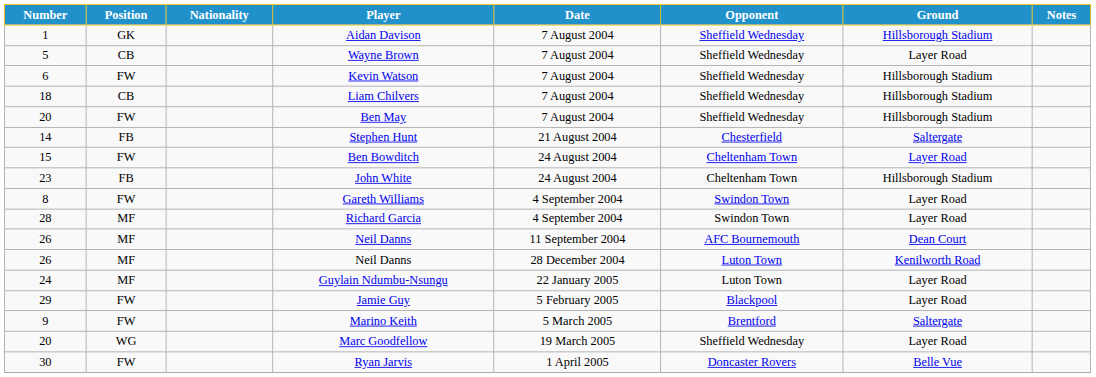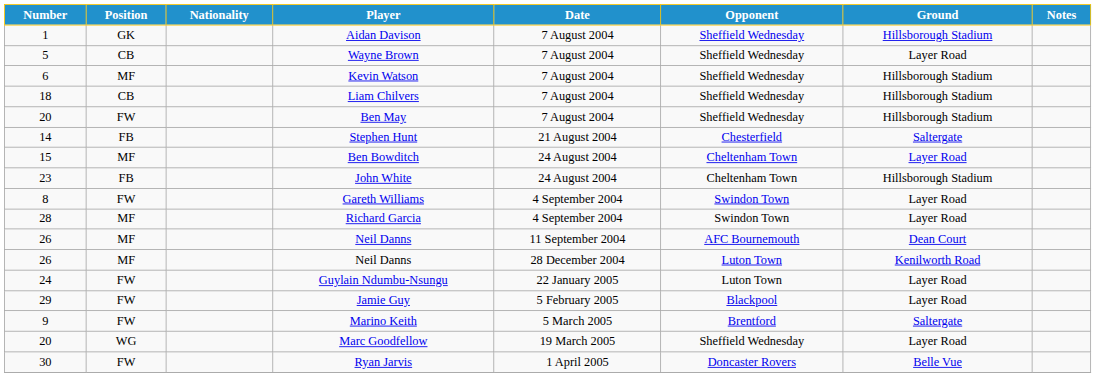 <table class="wikitable" style="text-align:center; font-size:90%; width:100%;">
 <tr>
 <th style="background:#2191CC; color:white; border:1px solid #F7C408; text-align:center;">Number</th>
 <th style="background:#2191CC; color:white; border:1px solid #F7C408; text-align:center;">Position</th>
 <th style="background:#2191CC; color:white; border:1px solid #F7C408; text-align:center;">Nationality</th>
 <th style="background:#2191CC; color:white; border:1px solid #F7C408; text-align:center;">Player</th>
 <th style="background:#2191CC; color:white; border:1px solid #F7C408; text-align:center;">Date</th>
 <th style="background:#2191CC; color:white; border:1px solid #F7C408; text-align:center;">Opponent</th>
 <th style="background:#2191CC; color:white; border:1px solid #F7C408; text-align:center;">Ground</th>
 <th style="background:#2191CC; color:white; border:1px solid #F7C408; text-align:center;">Notes</th>
 </tr>
 <tr>
 <td>1</td>
 <td>GK</td>
 <td></td>
 <td><a href='#'>Aidan Davison</a></td>
 <td>7 August 2004</td>
 <td><a href='#'>Sheffield Wednesday</a></td>
 <td><a href='#'>Hillsborough Stadium</a></td>
 <td></td>
 </tr>
 <tr>
 <td>5</td>
 <td>CB</td>
 <td></td>
 <td><a href='#'>Wayne Brown</a></td>
 <td>7 August 2004</td>
 <td>Sheffield Wednesday</td>
 <td>Layer Road</td>
 <td></td>
 </tr>
 <tr>
 <td>6</td>
-<td>FW</td>
+<td>MF</td>
 <td></td>
 <td><a href='#'>Kevin Watson</a></td>
 <td>7 August 2004</td>
 <td>Sheffield Wednesday</td>
 <td>Hillsborough Stadium</td>
 <td></td>
 </tr>
 <tr>
 <td>18</td>
 <td>CB</td>
 <td></td>
 <td><a href='#'>Liam Chilvers</a></td>
 <td>7 August 2004</td>
 <td>Sheffield Wednesday</td>
 <td>Hillsborough Stadium</td>
 <td></td>
 </tr>
 <tr>
 <td>20</td>
 <td>FW</td>
 <td></td>
 <td><a href='#'>Ben May</a></td>
 <td>7 August 2004</td>
 <td>Sheffield Wednesday</td>
 <td>Hillsborough Stadium</td>
 <td></td>
 </tr>
 <tr>
 <td>14</td>
 <td>FB</td>
 <td></td>
 <td><a href='#'>Stephen Hunt</a></td>
 <td>21 August 2004</td>
 <td><a href='#'>Chesterfield</a></td>
 <td><a href='#'>Saltergate</a></td>
 <td></td>
 </tr>
 <tr>
 <td>15</td>
-<td>FW</td>
+<td>MF</td>
 <td></td>
 <td><a href='#'>Ben Bowditch</a></td>
 <td>24 August 2004</td>
 <td><a href='#'>Cheltenham Town</a></td>
 <td><a href='#'>Layer Road</a></td>
 <td></td>
 </tr>
 <tr>
 <td>23</td>
 <td>FB</td>
 <td></td>
 <td><a href='#'>John White</a></td>
 <td>24 August 2004</td>
 <td>Cheltenham Town</td>
 <td>Hillsborough Stadium</td>
 <td></td>
 </tr>
 <tr>
 <td>8</td>
 <td>FW</td>
 <td></td>
 <td><a href='#'>Gareth Williams</a></td>
 <td>4 September 2004</td>
 <td><a href='#'>Swindon Town</a></td>
 <td>Layer Road</td>
 <td></td>
 </tr>
 <tr>
 <td>28</td>
 <td>MF</td>
 <td></td>
 <td><a href='#'>Richard Garcia</a></td>
 <td>4 September 2004</td>
 <td>Swindon Town</td>
 <td>Layer Road</td>
 <td></td>
 </tr>
 <tr>
 <td>26</td>
 <td>MF</td>
 <td></td>
 <td><a href='#'>Neil Danns</a></td>
 <td>11 September 2004</td>
 <td><a href='#'>AFC Bournemouth</a></td>
 <td><a href='#'>Dean Court</a></td>
 <td></td>
 </tr>
 <tr>
 <td>26</td>
 <td>MF</td>
 <td></td>
 <td>Neil Danns</td>
 <td>28 December 2004</td>
 <td><a href='#'>Luton Town</a></td>
 <td><a href='#'>Kenilworth Road</a></td>
 <td></td>
 </tr>
 <tr>
 <td>24</td>
-<td>MF</td>
+<td>FW</td>
 <td></td>
 <td><a href='#'>Guylain Ndumbu-Nsungu</a></td>
 <td>22 January 2005</td>
 <td>Luton Town</td>
 <td>Layer Road</td>
 <td></td>
 </tr>
 <tr>
 <td>29</td>
 <td>FW</td>
 <td></td>
 <td><a href='#'>Jamie Guy</a></td>
 <td>5 February 2005</td>
 <td><a href='#'>Blackpool</a></td>
 <td>Layer Road</td>
 <td></td>
 </tr>
 <tr>
 <td>9</td>
 <td>FW</td>
 <td></td>
 <td><a href='#'>Marino Keith</a></td>
 <td>5 March 2005</td>
 <td><a href='#'>Brentford</a></td>
 <td><a href='#'>Saltergate</a></td>
 <td></td>
 </tr>
 <tr>
 <td>20</td>
 <td>WG</td>
 <td></td>
 <td><a href='#'>Marc Goodfellow</a></td>
 <td>19 March 2005</td>
 <td>Sheffield Wednesday</td>
 <td>Layer Road</td>
 <td></td>
 </tr>
 <tr>
 <td>30</td>
 <td>FW</td>
 <td></td>
 <td><a href='#'>Ryan Jarvis</a></td>
 <td>1 April 2005</td>
 <td><a href='#'>Doncaster Rovers</a></td>
 <td><a href='#'>Belle Vue</a></td>
 <td></td>
 </tr>
 <tr>
 </tr>
 </table>
